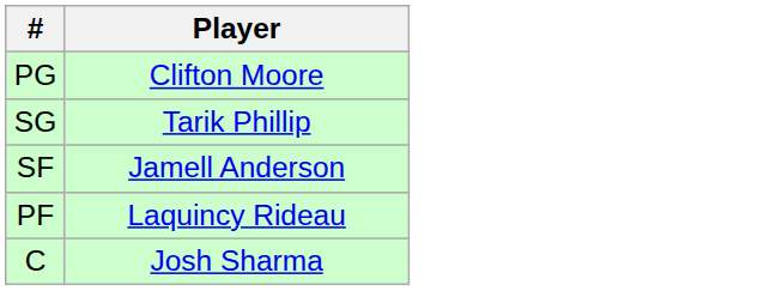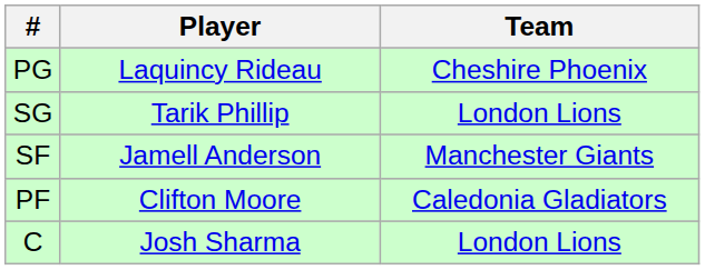 <table class="wikitable" style="text-align:center">
 <tr>
 <th width=25>#</th>
 <th width=180>Player</th>
+<th width=180>Team</th>
 </tr>
 <tr style="background:#cfc;">
 <td align=middle>PG</td>
-<td><a href='#'>Clifton Moore</a></td>
+<td><a href='#'>Laquincy Rideau</a></td>
+<td><a href='#'>Cheshire Phoenix </a></td>
 </tr>
 <tr style="background:#cfc;">
 <td align=middle>SG</td>
 <td><a href='#'>Tarik Phillip</a></td>
+<td><a href='#'>London Lions</a></td>
 </tr>
 <tr style="background:#cfc;">
 <td align=middle>SF</td>
 <td><a href='#'>Jamell Anderson</a></td>
+<td><a href='#'>Manchester Giants</a></td>
 </tr>
 <tr style="background:#cfc;">
 <td align=middle>PF</td>
-<td><a href='#'>Laquincy Rideau</a></td>
+<td><a href='#'>Clifton Moore</a></td>
+<td><a href='#'>Caledonia Gladiators</a></td>
 </tr>
 <tr style="background:#cfc;">
 <td align=middle>C</td>
 <td><a href='#'>Josh Sharma</a></td>
+<td><a href='#'>London Lions</a></td>
 </tr>
 </table>
